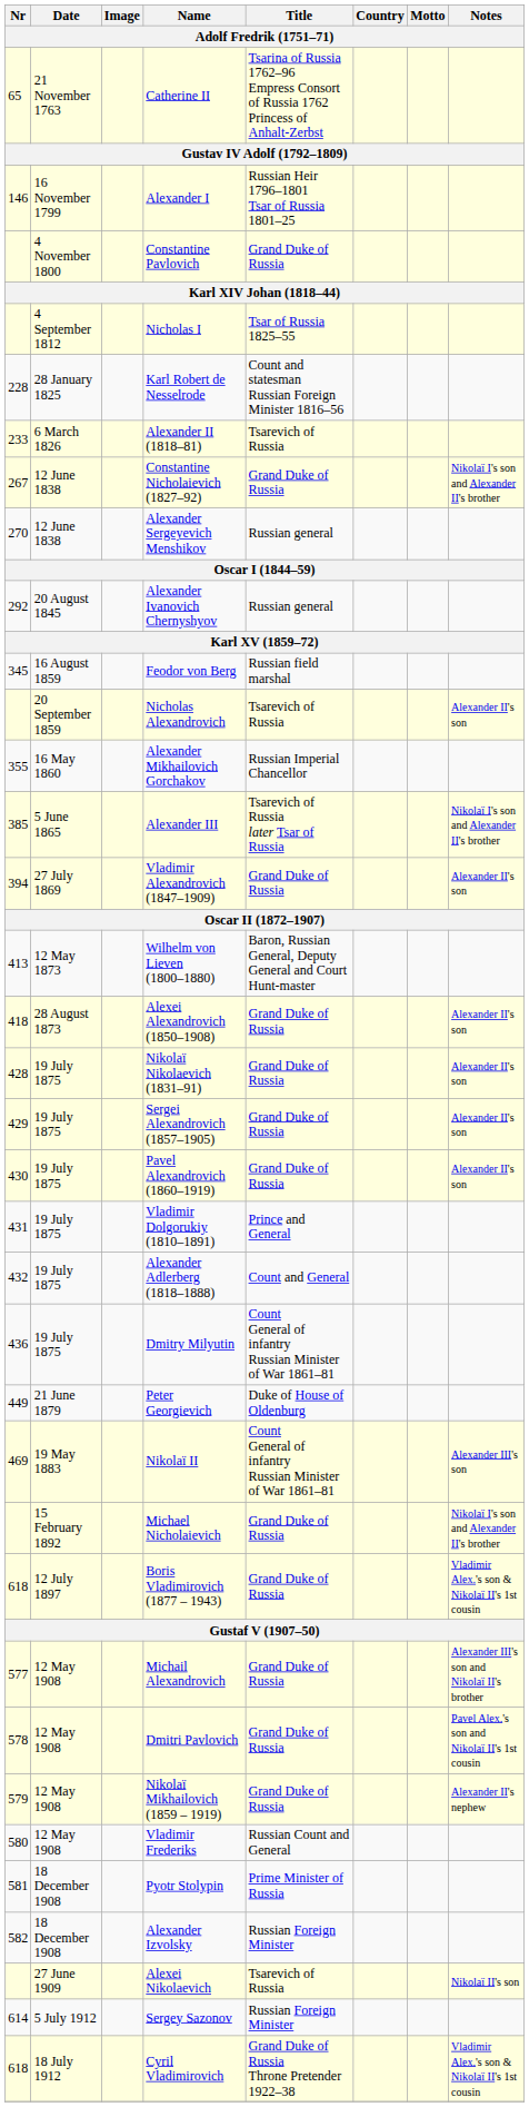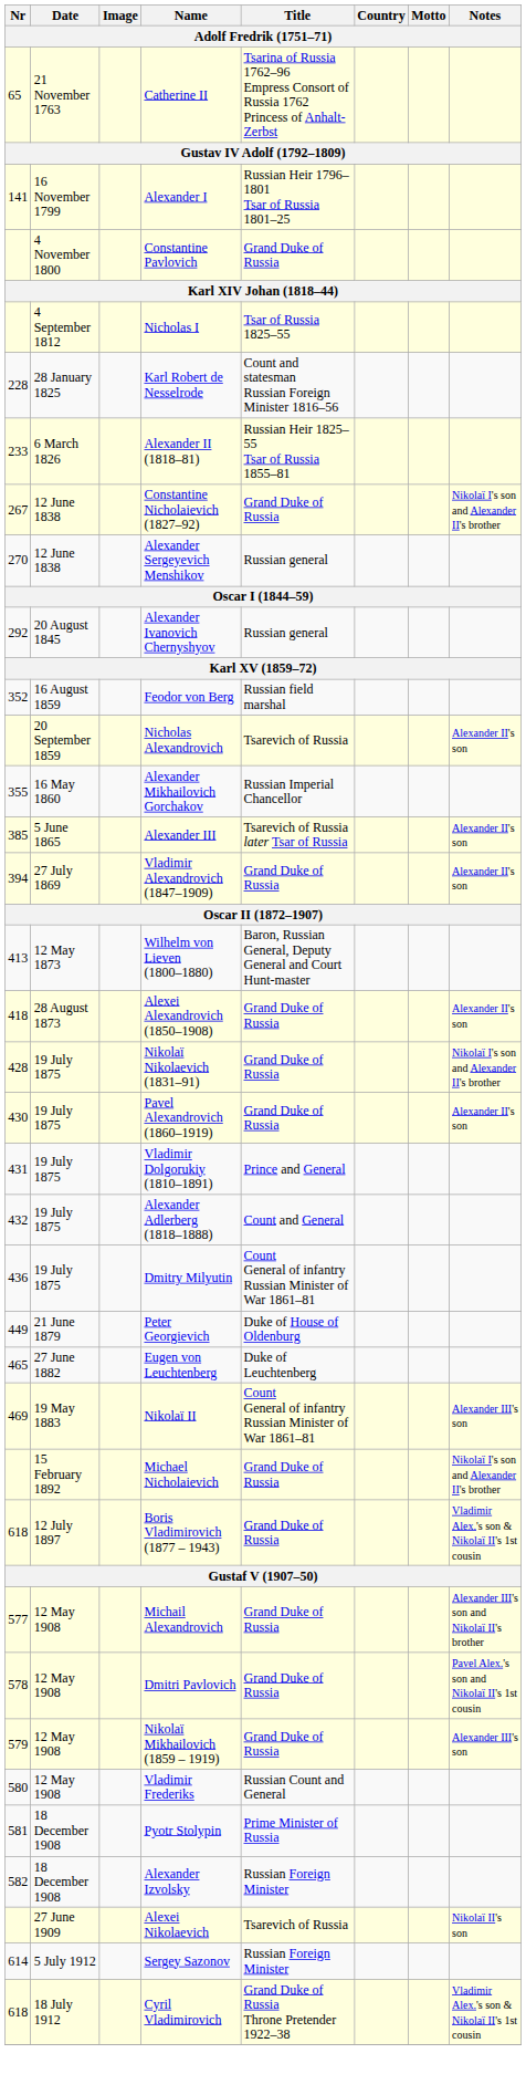 <table class="wikitable" width=100%>
 <tr>
 <th>Nr</th>
 <th>Date</th>
 <th>Image</th>
 <th>Name</th>
 <th>Title</th>
 <th>Country</th>
 <th>Motto</th>
 <th>Notes</th>
 </tr>
 <tr>
 <th colspan=8>Adolf Fredrik (1751–71)</th>
 </tr>
 <tr bgcolor="#FFFFDD">
 <td>65</td>
 <td>21 November 1763</td>
 <td></td>
 <td><a href='#'>Catherine II</a></td>
 <td><a href='#'>Tsarina of Russia</a> 1762–96<br>Empress Consort of Russia 1762<br>Princess of <a href='#'>Anhalt-Zerbst</a></td>
 <td></td>
 <td></td>
 <td></td>
 </tr>
 <tr>
 <th colspan=8>Gustav IV Adolf (1792–1809)</th>
 </tr>
 <tr bgcolor="#FFFFDD">
-<td>146</td>
+<td>141</td>
 <td>16 November 1799</td>
 <td></td>
 <td><a href='#'>Alexander I</a></td>
 <td>Russian Heir 1796–1801<br><a href='#'>Tsar of Russia</a> 1801–25</td>
 <td></td>
 <td></td>
 <td></td>
 </tr>
 <tr bgcolor="#FFFFDD">
 <td></td>
 <td>4 November 1800</td>
 <td></td>
 <td><a href='#'>Constantine Pavlovich</a></td>
 <td><a href='#'>Grand Duke of Russia</a></td>
 <td></td>
 <td></td>
 <td></td>
 </tr>
 <tr>
 <th colspan=8>Karl XIV Johan (1818–44)</th>
 </tr>
 <tr bgcolor="#FFFFDD">
 <td></td>
 <td>4 September 1812</td>
 <td></td>
 <td><a href='#'>Nicholas I</a></td>
 <td><a href='#'>Tsar of Russia</a> 1825–55</td>
 <td></td>
 <td></td>
 <td></td>
 </tr>
 <tr>
 <td>228</td>
 <td>28 January 1825</td>
 <td></td>
 <td><a href='#'>Karl Robert de Nesselrode</a></td>
 <td>Count and statesman<br>Russian Foreign Minister 1816–56</td>
 <td></td>
 <td></td>
 <td></td>
 </tr>
 <tr bgcolor="#FFFFDD">
 <td>233</td>
 <td>6 March 1826</td>
 <td></td>
 <td><a href='#'>Alexander II</a><br>(1818–81)</td>
-<td>Tsarevich of Russia</td>
+<td>Russian Heir 1825–55<br><a href='#'>Tsar of Russia</a> 1855–81</td>
 <td></td>
 <td></td>
 <td></td>
 </tr>
 <tr bgcolor="#FFFFDD">
 <td>267</td>
 <td>12 June 1838</td>
 <td></td>
 <td><a href='#'>Constantine Nicholaievich</a><br>(1827–92)</td>
 <td><a href='#'>Grand Duke of Russia</a></td>
 <td></td>
 <td></td>
 <td><small><a href='#'>Nikolaï I</a>'s son and <a href='#'>Alexander II</a>'s brother</small></td>
 </tr>
 <tr>
 <td>270</td>
 <td>12 June 1838</td>
 <td></td>
 <td><a href='#'>Alexander Sergeyevich Menshikov</a></td>
 <td>Russian general</td>
 <td></td>
 <td></td>
 <td></td>
 </tr>
 <tr>
 <th colspan=8>Oscar I (1844–59)</th>
 </tr>
 <tr>
 <td>292</td>
 <td>20 August 1845</td>
 <td></td>
 <td><a href='#'>Alexander Ivanovich Chernyshyov</a></td>
 <td>Russian general</td>
 <td></td>
 <td></td>
 <td></td>
 </tr>
 <tr>
 <th colspan=8>Karl XV (1859–72)</th>
 </tr>
 <tr>
-<td>345</td>
+<td>352</td>
 <td>16 August 1859</td>
 <td></td>
 <td><a href='#'>Feodor von Berg</a></td>
 <td>Russian field marshal</td>
 <td></td>
 <td></td>
 <td></td>
 </tr>
 <tr bgcolor="#FFFFDD">
 <td></td>
 <td>20 September 1859</td>
 <td></td>
 <td><a href='#'>Nicholas Alexandrovich</a></td>
 <td>Tsarevich of Russia</td>
 <td></td>
 <td></td>
 <td><small><a href='#'>Alexander II</a>'s son</small></td>
 </tr>
 <tr>
 <td>355</td>
 <td>16 May 1860</td>
 <td></td>
 <td><a href='#'>Alexander Mikhailovich Gorchakov</a></td>
 <td>Russian Imperial Chancellor</td>
 <td></td>
 <td></td>
 <td></td>
 </tr>
 <tr bgcolor="#FFFFDD">
 <td>385</td>
 <td>5 June 1865</td>
 <td></td>
 <td><a href='#'>Alexander III</a></td>
 <td>Tsarevich of Russia<br> <em>later</em> <a href='#'>Tsar of Russia</a></td>
 <td></td>
 <td></td>
-<td><small><a href='#'>Nikolaï I</a>'s son and <a href='#'>Alexander II</a>'s brother</small></td>
+<td><small><a href='#'>Alexander II</a>'s son</small></td>
 </tr>
 <tr bgcolor="#FFFFDD">
 <td>394</td>
 <td>27 July 1869</td>
 <td></td>
 <td><a href='#'>Vladimir Alexandrovich</a><br> (1847–1909)</td>
 <td><a href='#'>Grand Duke of Russia</a></td>
 <td></td>
 <td></td>
 <td><small><a href='#'>Alexander II</a>'s son</small></td>
 </tr>
 <tr>
 <th colspan=8>Oscar II (1872–1907)</th>
 </tr>
 <tr>
 <td>413</td>
 <td>12 May 1873</td>
 <td></td>
 <td><a href='#'>Wilhelm von Lieven</a><br>(1800–1880)</td>
 <td>Baron, Russian General, Deputy General and Court Hunt-master</td>
 <td></td>
 <td></td>
 <td></td>
 </tr>
 <tr bgcolor="#FFFFDD">
 <td>418</td>
 <td>28 August 1873</td>
 <td></td>
 <td><a href='#'>Alexei Alexandrovich</a><br>(1850–1908)</td>
 <td><a href='#'>Grand Duke of Russia</a></td>
 <td></td>
 <td></td>
 <td><small><a href='#'>Alexander II</a>'s son</small></td>
 </tr>
 <tr bgcolor="#FFFFDD">
 <td>428</td>
 <td>19 July 1875</td>
 <td></td>
 <td><a href='#'>Nikolaï Nikolaevich</a><br>(1831–91)</td>
 <td><a href='#'>Grand Duke of Russia</a></td>
 <td></td>
 <td></td>
-<td><small><a href='#'>Alexander II</a>'s son</small></td>
-</tr>
-<tr bgcolor="#FFFFDD">
-<td>429</td>
-<td>19 July 1875</td>
-<td></td>
-<td><a href='#'>Sergei Alexandrovich</a><br>(1857–1905)</td>
-<td><a href='#'>Grand Duke of Russia</a></td>
-<td></td>
-<td></td>
-<td><small><a href='#'>Alexander II</a>'s son</small></td>
+<td><small><a href='#'>Nikolaï I</a>'s son and <a href='#'>Alexander II</a>'s brother</small></td>
 </tr>
 <tr bgcolor="#FFFFDD">
 <td>430</td>
 <td>19 July 1875</td>
 <td></td>
 <td><a href='#'>Pavel Alexandrovich</a><br>(1860–1919)</td>
 <td><a href='#'>Grand Duke of Russia</a></td>
 <td></td>
 <td></td>
 <td><small><a href='#'>Alexander II</a>'s son</small></td>
 </tr>
 <tr>
 <td>431</td>
 <td>19 July 1875</td>
 <td></td>
 <td><a href='#'>Vladimir Dolgorukiy</a><br>(1810–1891)</td>
 <td><a href='#'>Prince</a> and <a href='#'>General</a></td>
 <td></td>
 <td></td>
 <td></td>
 </tr>
 <tr>
 <td>432</td>
 <td>19 July 1875</td>
 <td></td>
 <td><a href='#'>Alexander Adlerberg</a><br>(1818–1888)</td>
 <td><a href='#'>Count</a> and <a href='#'>General</a></td>
 <td></td>
 <td></td>
 <td></td>
 </tr>
 <tr>
 <td>436</td>
 <td>19 July 1875</td>
 <td></td>
 <td><a href='#'>Dmitry Milyutin</a></td>
 <td><a href='#'>Count</a><br>General of infantry<br>Russian Minister of War 1861–81</td>
 <td></td>
 <td></td>
 <td></td>
 </tr>
 <tr>
 <td>449</td>
 <td>21 June 1879</td>
 <td></td>
 <td><a href='#'>Peter Georgievich</a></td>
 <td>Duke of <a href='#'>House of Oldenburg</a></td>
+<td></td>
+<td></td>
+<td></td>
+</tr>
+<tr>
+<td>465</td>
+<td>27 June 1882</td>
+<td></td>
+<td><a href='#'>Eugen von Leuchtenberg</a></td>
+<td>Duke of Leuchtenberg</td>
 <td></td>
 <td></td>
 <td></td>
 </tr>
 <tr bgcolor="#FFFFDD">
 <td>469</td>
 <td>19 May 1883</td>
 <td></td>
 <td><a href='#'>Nikolaï II</a></td>
 <td><a href='#'>Count</a><br>General of infantry<br>Russian Minister of War 1861–81</td>
 <td></td>
 <td></td>
 <td><small><a href='#'>Alexander III</a>'s son</small> </td>
 </tr>
 <tr bgcolor="#FFFFDD">
 <td></td>
 <td>15 February 1892</td>
 <td></td>
 <td><a href='#'>Michael Nicholaievich</a></td>
 <td><a href='#'>Grand Duke of Russia</a></td>
 <td></td>
 <td></td>
 <td><small><a href='#'>Nikolaï I</a>'s son and <a href='#'>Alexander II</a>'s brother</small></td>
 </tr>
 <tr bgcolor="#FFFFDD">
 <td>618</td>
 <td>12 July 1897</td>
 <td></td>
 <td><a href='#'>Boris Vladimirovich</a><br> (1877 – 1943)</td>
 <td><a href='#'>Grand Duke of Russia</a></td>
 <td></td>
 <td></td>
 <td><small><a href='#'>Vladimir Alex.</a>'s son & <a href='#'>Nikolaï II</a>'s 1st cousin</small></td>
 </tr>
 <tr>
 <th colspan=8>Gustaf V (1907–50)</th>
 </tr>
 <tr bgcolor="#FFFFDD">
 <td>577</td>
 <td>12 May 1908</td>
 <td></td>
 <td><a href='#'>Michail Alexandrovich</a></td>
 <td><a href='#'>Grand Duke of Russia</a></td>
 <td></td>
 <td></td>
 <td><small><a href='#'>Alexander III</a>'s son and <a href='#'>Nikolaï II</a>'s brother</small></td>
 </tr>
 <tr bgcolor="#FFFFDD">
 <td>578</td>
 <td>12 May 1908</td>
 <td></td>
 <td><a href='#'>Dmitri Pavlovich</a></td>
 <td><a href='#'>Grand Duke of Russia</a></td>
 <td></td>
 <td></td>
 <td><small><a href='#'>Pavel Alex.</a>'s son and <a href='#'>Nikolaï II</a>'s 1st cousin</small></td>
 </tr>
 <tr bgcolor="#FFFFDD">
 <td>579</td>
 <td>12 May 1908</td>
 <td></td>
 <td><a href='#'>Nikolaï Mikhailovich</a><br> (1859 – 1919)</td>
 <td><a href='#'>Grand Duke of Russia</a></td>
 <td></td>
 <td></td>
-<td><small><a href='#'>Alexander II</a>'s nephew</small></td>
+<td><small><a href='#'>Alexander III</a>'s son</small> </td>
 </tr>
 <tr>
 <td>580</td>
 <td>12 May 1908</td>
 <td></td>
 <td><a href='#'>Vladimir Frederiks</a></td>
 <td>Russian Count and General</td>
 <td></td>
 <td></td>
 <td></td>
 </tr>
 <tr>
 <td>581</td>
 <td>18 December 1908</td>
 <td></td>
 <td><a href='#'>Pyotr Stolypin</a></td>
 <td><a href='#'>Prime Minister of Russia</a></td>
 <td></td>
 <td></td>
 <td></td>
 </tr>
 <tr>
 <td>582</td>
 <td>18 December 1908</td>
 <td></td>
 <td><a href='#'>Alexander Izvolsky</a></td>
 <td>Russian <a href='#'>Foreign Minister</a></td>
 <td></td>
 <td></td>
 <td></td>
 </tr>
 <tr bgcolor="#FFFFDD">
 <td></td>
 <td>27 June 1909</td>
 <td></td>
 <td><a href='#'>Alexei Nikolaevich</a></td>
 <td>Tsarevich of Russia</td>
 <td></td>
 <td></td>
 <td><small><a href='#'>Nikolaï II</a>'s son</small></td>
 </tr>
 <tr>
 <td>614</td>
 <td>5 July 1912</td>
 <td></td>
 <td><a href='#'>Sergey Sazonov</a></td>
 <td>Russian <a href='#'>Foreign Minister</a></td>
 <td></td>
 <td></td>
 <td></td>
 </tr>
 <tr bgcolor="#FFFFDD">
 <td>618</td>
 <td>18 July 1912</td>
 <td></td>
 <td><a href='#'>Cyril Vladimirovich</a></td>
 <td><a href='#'>Grand Duke of Russia</a><br>Throne Pretender 1922–38</td>
 <td></td>
 <td></td>
 <td><small><a href='#'>Vladimir Alex.</a>'s son & <a href='#'>Nikolaï II</a>'s 1st cousin</small></td>
 </tr>
 <tr>
 </tr>
 </table>
